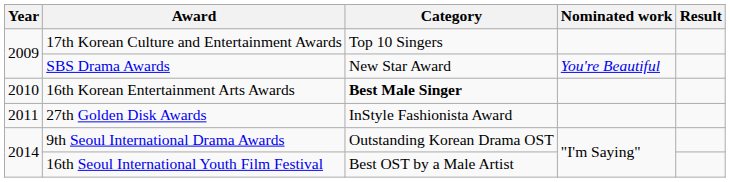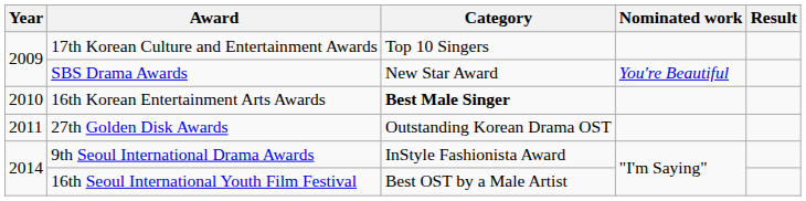 <table class="wikitable">
 <tr>
 <th>Year</th>
 <th>Award</th>
 <th>Category</th>
 <th>Nominated work</th>
 <th>Result</th>
 </tr>
 <tr>
 <td rowspan="2">2009</td>
 <td>17th Korean Culture and Entertainment Awards</td>
 <td>Top 10 Singers</td>
 <td></td>
 <td></td>
 </tr>
 <tr>
 <td><a href='#'>SBS Drama Awards</a></td>
 <td>New Star Award</td>
 <td><em><a href='#'>You're Beautiful</a></em></td>
 <td></td>
 </tr>
 <tr>
 <td>2010</td>
 <td>16th Korean Entertainment Arts Awards</td>
 <td><strong>Best Male Singer</strong></td>
 <td></td>
 <td></td>
 </tr>
 <tr>
 <td>2011</td>
 <td>27th <a href='#'>Golden Disk Awards</a></td>
-<td>InStyle Fashionista Award </td>
+<td>Outstanding Korean Drama OST</td>
 <td></td>
 <td></td>
 </tr>
 <tr>
 <td rowspan="2">2014</td>
 <td>9th <a href='#'>Seoul International Drama Awards</a></td>
-<td>Outstanding Korean Drama OST</td>
+<td>InStyle Fashionista Award </td>
 <td rowspan="2">"I'm Saying"</td>
 <td></td>
 </tr>
 <tr>
 <td>16th <a href='#'>Seoul International Youth Film Festival</a></td>
 <td>Best OST by a Male Artist</td>
 <td></td>
 </tr>
 </table>
